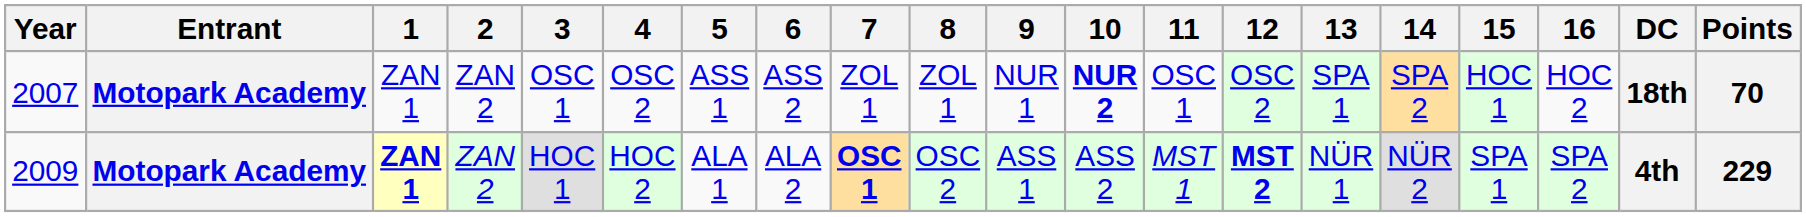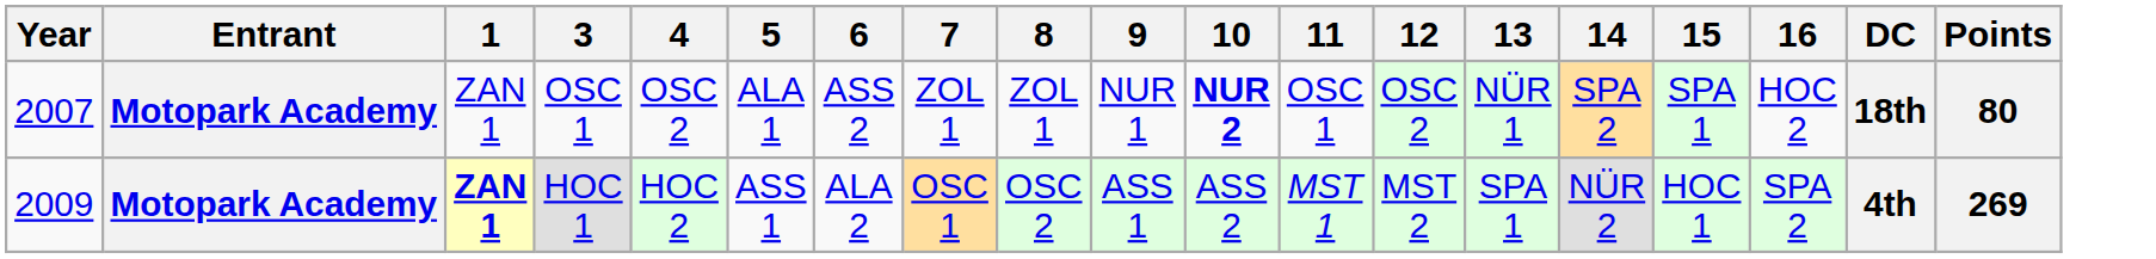 <table class="wikitable" style="text-align:center; font-size:85%">
 <tr>
 <th>Year</th>
 <th>Entrant</th>
 <th>1</th>
-<th>2</th>
 <th>3</th>
 <th>4</th>
 <th>5</th>
 <th>6</th>
 <th>7</th>
 <th>8</th>
 <th>9</th>
 <th>10</th>
 <th>11</th>
 <th>12</th>
 <th>13</th>
 <th>14</th>
 <th>15</th>
 <th>16</th>
 <th>DC</th>
 <th>Points</th>
 </tr>
 <tr>
 <td><a href='#'>2007</a></td>
 <th nowrap><a href='#'>Motopark Academy</a></th>
 <td style="background:#;"><a href='#'>ZAN<br>1</a><br></td>
-<td style="background:#;"><a href='#'>ZAN<br>2</a><br></td>
 <td style="background:#;"><a href='#'>OSC<br>1</a><br></td>
 <td style="background:#;"><a href='#'>OSC<br>2</a><br></td>
-<td style="background:#;"><a href='#'>ASS<br>1</a><br></td>
+<td style="background:#;"><a href='#'>ALA<br>1</a><br></td>
 <td style="background:#;"><a href='#'>ASS<br>2</a><br></td>
 <td style="background:#;"><a href='#'>ZOL<br>1</a><br></td>
 <td style="background:#;"><a href='#'>ZOL<br>1</a><br></td>
 <td style="background:#;"><a href='#'>NUR<br>1</a><br></td>
 <td style="background:#;"><strong><a href='#'>NUR<br>2</a><br></strong></td>
 <td style="background:#;"><a href='#'>OSC<br>1</a><br></td>
 <td style="background:#dfffdf;"><a href='#'>OSC<br>2</a><br></td>
+<td style="background:#dfffdf;"><a href='#'>NÜR<br>1</a><br></td>
+<td style="background:#ffdf9f;"><a href='#'>SPA<br>2</a><br></td>
 <td style="background:#dfffdf;"><a href='#'>SPA<br>1</a><br></td>
-<td style="background:#ffdf9f;"><a href='#'>SPA<br>2</a><br></td>
-<td style="background:#dfffdf;"><a href='#'>HOC<br>1</a><br></td>
 <td style="background:#;"><a href='#'>HOC<br>2</a><br></td>
 <th>18th</th>
-<th>70</th>
+<th>80</th>
 </tr>
 <tr>
 <td><a href='#'>2009</a></td>
 <th nowrap><a href='#'>Motopark Academy</a></th>
 <td style="background:#ffffbf;"><strong><a href='#'>ZAN<br>1</a></strong><br></td>
-<td style="background:#dfffdf;"><em><a href='#'>ZAN<br>2</a></em><br></td>
 <td style="background:#dfdfdf;"><a href='#'>HOC<br>1</a><br></td>
 <td style="background:#dfffdf;"><a href='#'>HOC<br>2</a><br></td>
-<td style="background:#;"><a href='#'>ALA<br>1</a><br></td>
+<td style="background:#;"><a href='#'>ASS<br>1</a><br></td>
 <td style="background:#;"><a href='#'>ALA<br>2</a><br></td>
-<td style="background:#ffdf9f;"><strong><a href='#'>OSC<br>1</a><br></strong></td>
+<td style="background:#ffdf9f;"><a href='#'>OSC<br>1</a><br></td>
 <td style="background:#dfffdf;"><a href='#'>OSC<br>2</a><br></td>
 <td style="background:#dfffdf;"><a href='#'>ASS<br>1</a><br></td>
 <td style="background:#dfffdf;"><a href='#'>ASS<br>2</a><br></td>
 <td style="background:#dfffdf;"><em><a href='#'>MST<br>1</a></em><br></td>
-<td style="background:#dfffdf;"><strong><a href='#'>MST<br>2</a><br></strong></td>
-<td style="background:#dfffdf;"><a href='#'>NÜR<br>1</a><br></td>
+<td style="background:#dfffdf;"><a href='#'>MST<br>2</a><br></td>
+<td style="background:#dfffdf;"><a href='#'>SPA<br>1</a><br></td>
 <td style="background:#dfdfdf;"><a href='#'>NÜR<br>2</a><br></td>
-<td style="background:#dfffdf;"><a href='#'>SPA<br>1</a><br></td>
+<td style="background:#dfffdf;"><a href='#'>HOC<br>1</a><br></td>
 <td style="background:#dfffdf;"><a href='#'>SPA<br>2</a><br></td>
 <th>4th</th>
-<th>229</th>
+<th>269</th>
 </tr>
 </table>
